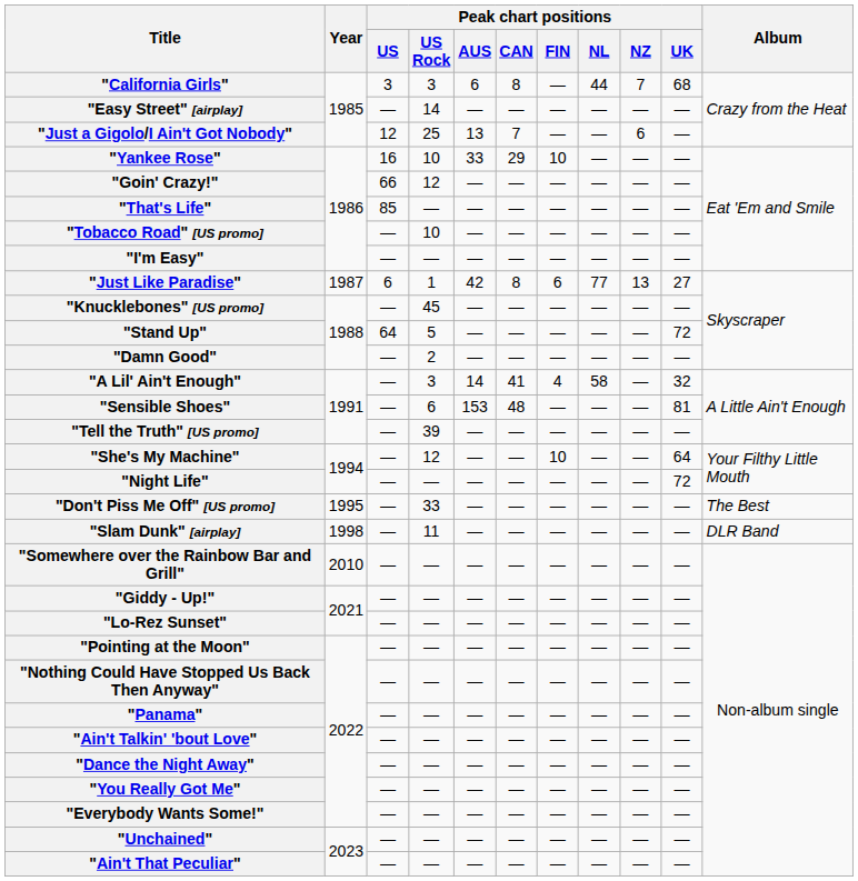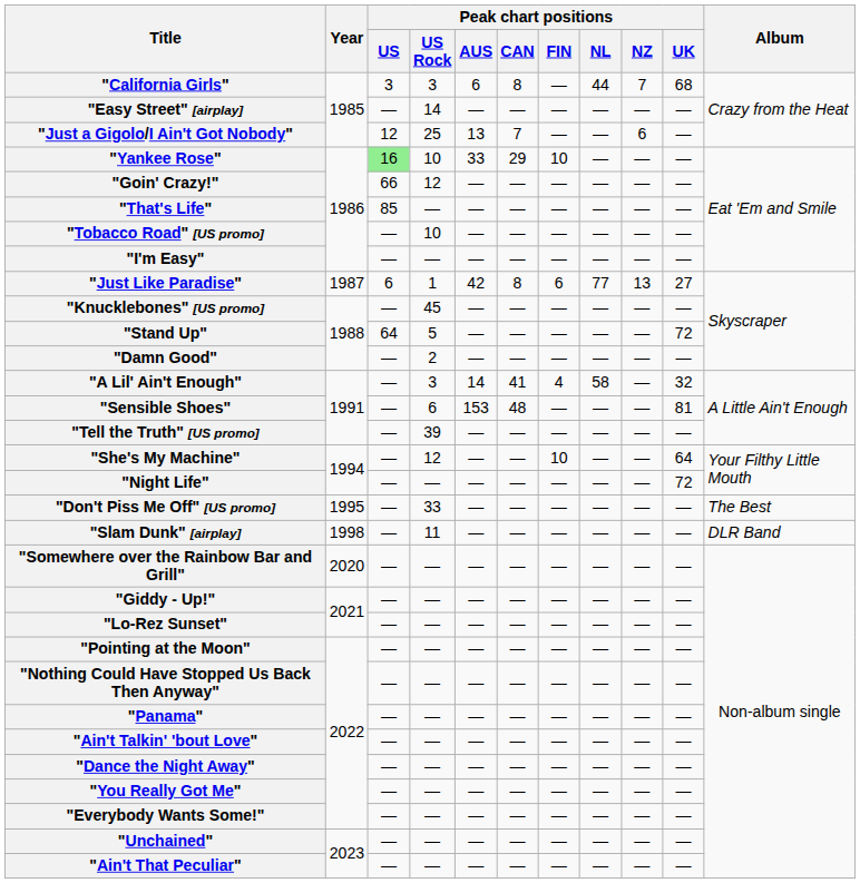 <table class="wikitable plainrowheaders" style="text-align:center;">
 <tr>
 <th rowspan="2" style="width:20em;">Title</th>
 <th rowspan="2">Year</th>
 <th colspan="8">Peak chart positions</th>
 <th rowspan="2">Album</th>
 </tr>
 <tr>
 <th width="35"><a href='#'>US</a><br></th>
 <th width="35"><a href='#'>US Rock</a><br></th>
 <th width="35"><a href='#'>AUS</a><br></th>
 <th width="35"><a href='#'>CAN</a><br></th>
 <th width="35"><a href='#'>FIN</a><br></th>
 <th width="35"><a href='#'>NL</a><br></th>
 <th width="35"><a href='#'>NZ</a><br></th>
 <th width="35"><a href='#'>UK</a><br></th>
 </tr>
 <tr>
 <th scope="row">"<a href='#'>California Girls</a>"</th>
 <td rowspan="3">1985</td>
 <td>3</td>
 <td>3</td>
 <td>6</td>
 <td>8</td>
 <td>—</td>
 <td>44</td>
 <td>7</td>
 <td>68</td>
 <td align="left" rowspan="3"><em>Crazy from the Heat</em></td>
 </tr>
 <tr>
 <th scope="row">"Easy Street" <small><em>[airplay]</em></small></th>
 <td>—</td>
 <td>14</td>
 <td>—</td>
 <td>—</td>
 <td>—</td>
 <td>—</td>
 <td>—</td>
 <td>—</td>
 </tr>
 <tr>
 <th scope="row">"<a href='#'>Just a Gigolo</a>/<a href='#'>I Ain't Got Nobody</a>"</th>
 <td>12</td>
 <td>25</td>
 <td>13</td>
 <td>7</td>
 <td>—</td>
 <td>—</td>
 <td>6</td>
 <td>—</td>
 </tr>
 <tr>
 <th scope="row">"<a href='#'>Yankee Rose</a>"</th>
 <td rowspan="5">1986</td>
-<td>16</td>
+<td style="background: lightgreen;">16</td>
 <td>10</td>
 <td>33</td>
 <td>29</td>
 <td>10</td>
 <td>—</td>
 <td>—</td>
 <td>—</td>
 <td align="left" rowspan="5"><em>Eat 'Em and Smile</em></td>
 </tr>
 <tr>
 <th scope="row">"Goin' Crazy!"</th>
 <td>66</td>
 <td>12</td>
 <td>—</td>
 <td>—</td>
 <td>—</td>
 <td>—</td>
 <td>—</td>
 <td>—</td>
 </tr>
 <tr>
 <th scope="row">"<a href='#'>That's Life</a>"</th>
 <td>85</td>
 <td>—</td>
 <td>—</td>
 <td>—</td>
 <td>—</td>
 <td>—</td>
 <td>—</td>
 <td>—</td>
 </tr>
 <tr>
 <th scope="row">"<a href='#'>Tobacco Road</a>"  <small><em>[US promo]</em></small></th>
 <td>—</td>
 <td>10</td>
 <td>—</td>
 <td>—</td>
 <td>—</td>
 <td>—</td>
 <td>—</td>
 <td>—</td>
 </tr>
 <tr>
 <th scope="row">"I'm Easy"</th>
 <td>—</td>
 <td>—</td>
 <td>—</td>
 <td>—</td>
 <td>—</td>
 <td>—</td>
 <td>—</td>
 <td>—</td>
 </tr>
 <tr>
 <th scope="row">"<a href='#'>Just Like Paradise</a>"</th>
 <td>1987</td>
 <td>6</td>
 <td>1</td>
 <td>42</td>
 <td>8</td>
 <td>6</td>
 <td>77</td>
 <td>13</td>
 <td>27</td>
 <td align="left" rowspan="4"><em>Skyscraper</em></td>
 </tr>
 <tr>
 <th scope="row">"Knucklebones" <small><em>[US promo]</em></small></th>
 <td rowspan="3">1988</td>
 <td>—</td>
 <td>45</td>
 <td>—</td>
 <td>—</td>
 <td>—</td>
 <td>—</td>
 <td>—</td>
 <td>—</td>
 </tr>
 <tr>
 <th scope="row">"Stand Up"</th>
 <td>64</td>
 <td>5</td>
 <td>—</td>
 <td>—</td>
 <td>—</td>
 <td>—</td>
 <td>—</td>
 <td>72</td>
 </tr>
 <tr>
 <th scope="row">"Damn Good"</th>
 <td>—</td>
 <td>2</td>
 <td>—</td>
 <td>—</td>
 <td>—</td>
 <td>—</td>
 <td>—</td>
 <td>—</td>
 </tr>
 <tr>
 <th scope="row">"A Lil' Ain't Enough"</th>
 <td rowspan="3">1991</td>
 <td>—</td>
 <td>3</td>
 <td>14</td>
 <td>41</td>
 <td>4</td>
 <td>58</td>
 <td>—</td>
 <td>32</td>
 <td align="left" rowspan="3"><em>A Little Ain't Enough</em></td>
 </tr>
 <tr>
 <th scope="row">"Sensible Shoes"</th>
 <td>—</td>
 <td>6</td>
 <td>153</td>
 <td>48</td>
 <td>—</td>
 <td>—</td>
 <td>—</td>
 <td>81</td>
 </tr>
 <tr>
 <th scope="row">"Tell the Truth" <small><em>[US promo]</em></small></th>
 <td>—</td>
 <td>39</td>
 <td>—</td>
 <td>—</td>
 <td>—</td>
 <td>—</td>
 <td>—</td>
 <td>—</td>
 </tr>
 <tr>
 <th scope="row">"She's My Machine"</th>
 <td rowspan="2">1994</td>
 <td>—</td>
 <td>12</td>
 <td>—</td>
 <td>—</td>
 <td>10</td>
 <td>—</td>
 <td>—</td>
 <td>64</td>
 <td align="left" rowspan="2"><em>Your Filthy Little Mouth</em></td>
 </tr>
 <tr>
 <th scope="row">"Night Life"</th>
 <td>—</td>
 <td>—</td>
 <td>—</td>
 <td>—</td>
 <td>—</td>
 <td>—</td>
 <td>—</td>
 <td>72</td>
 </tr>
 <tr>
 <th scope="row">"Don't Piss Me Off" <small><em>[US promo]</em></small> </th>
 <td>1995</td>
 <td>—</td>
 <td>33</td>
 <td>—</td>
 <td>—</td>
 <td>—</td>
 <td>—</td>
 <td>—</td>
 <td>—</td>
 <td align="left"><em>The Best</em></td>
 </tr>
 <tr>
 <th scope="row">"Slam Dunk" <small><em>[airplay]</em></small> </th>
 <td>1998</td>
 <td>—</td>
 <td>11</td>
 <td>—</td>
 <td>—</td>
 <td>—</td>
 <td>—</td>
 <td>—</td>
 <td>—</td>
 <td align="left"><em>DLR Band</em></td>
 </tr>
 <tr>
 <th scope="row">"Somewhere over the Rainbow Bar and Grill"</th>
-<td scope="row">2010</td>
+<td scope="row">2020</td>
 <td>—</td>
 <td>—</td>
 <td>—</td>
 <td>—</td>
 <td>—</td>
 <td>—</td>
 <td>—</td>
 <td>—</td>
 <td rowspan="12">Non-album single</td>
 </tr>
 <tr>
 <th scope="row">"Giddy - Up!"</th>
 <td rowspan="2" scope="row">2021</td>
 <td>—</td>
 <td>—</td>
 <td>—</td>
 <td>—</td>
 <td>—</td>
 <td>—</td>
 <td>—</td>
 <td>—</td>
 </tr>
 <tr>
 <th scope="row">"Lo-Rez Sunset"</th>
 <td>—</td>
 <td>—</td>
 <td>—</td>
 <td>—</td>
 <td>—</td>
 <td>—</td>
 <td>—</td>
 <td>—</td>
 </tr>
 <tr>
 <th scope="row">"Pointing at the Moon"</th>
 <td rowspan="7" scope="row">2022</td>
 <td>—</td>
 <td>—</td>
 <td>—</td>
 <td>—</td>
 <td>—</td>
 <td>—</td>
 <td>—</td>
 <td>—</td>
 </tr>
 <tr>
 <th scope="row">"Nothing Could Have Stopped Us Back Then Anyway"</th>
 <td>—</td>
 <td>—</td>
 <td>—</td>
 <td>—</td>
 <td>—</td>
 <td>—</td>
 <td>—</td>
 <td>—</td>
 </tr>
 <tr>
 <th scope="row">"<a href='#'>Panama</a>"</th>
 <td>—</td>
 <td>—</td>
 <td>—</td>
 <td>—</td>
 <td>—</td>
 <td>—</td>
 <td>—</td>
 <td>—</td>
 </tr>
 <tr>
 <th scope="row">"<a href='#'>Ain't Talkin' 'bout Love</a>"</th>
 <td>—</td>
 <td>—</td>
 <td>—</td>
 <td>—</td>
 <td>—</td>
 <td>—</td>
 <td>—</td>
 <td>—</td>
 </tr>
 <tr>
 <th scope="row">"<a href='#'>Dance the Night Away</a>"</th>
 <td>—</td>
 <td>—</td>
 <td>—</td>
 <td>—</td>
 <td>—</td>
 <td>—</td>
 <td>—</td>
 <td>—</td>
 </tr>
 <tr>
 <th scope="row">"<a href='#'>You Really Got Me</a>"</th>
 <td>—</td>
 <td>—</td>
 <td>—</td>
 <td>—</td>
 <td>—</td>
 <td>—</td>
 <td>—</td>
 <td>—</td>
 </tr>
 <tr>
 <th scope="row">"Everybody Wants Some!"</th>
 <td>—</td>
 <td>—</td>
 <td>—</td>
 <td>—</td>
 <td>—</td>
 <td>—</td>
 <td>—</td>
 <td>—</td>
 </tr>
 <tr>
 <th scope="row">"<a href='#'>Unchained</a>"</th>
 <td rowspan="6">2023</td>
 <td>—</td>
 <td>—</td>
 <td>—</td>
 <td>—</td>
 <td>—</td>
 <td>—</td>
 <td>—</td>
 <td>—</td>
 </tr>
 <tr>
 <th scope="row">"<a href='#'>Ain't That Peculiar</a>"</th>
 <td>—</td>
 <td>—</td>
 <td>—</td>
 <td>—</td>
 <td>—</td>
 <td>—</td>
 <td>—</td>
 <td>—</td>
 </tr>
 </table>
